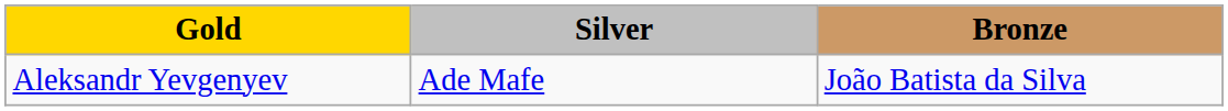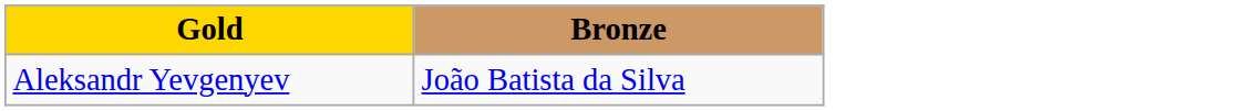 <table class="wikitable" style="text-align:left">
 <tr align="center">
 <td width=200 bgcolor=gold><strong>Gold</strong></td>
-<td width=200 bgcolor=silver><strong>Silver</strong></td>
 <td width=200 bgcolor=CC9966><strong>Bronze</strong></td>
 </tr>
 <tr>
 <td><a href='#'>Aleksandr Yevgenyev</a><br><em></em></td>
-<td><a href='#'>Ade Mafe</a><br><em></em></td>
 <td><a href='#'>João Batista da Silva</a><br><em></em></td>
 </tr>
 </table>
